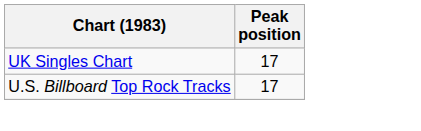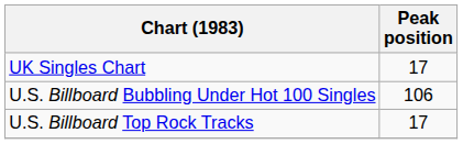 <table class="wikitable sortable">
 <tr>
 <th>Chart (1983)</th>
 <th>Peak<br>position</th>
 </tr>
 <tr>
 <td><a href='#'>UK Singles Chart</a></td>
 <td align="center">17</td>
 </tr>
 <tr>
+<td>U.S. <em>Billboard</em> <a href='#'>Bubbling Under Hot 100 Singles</a></td>
+<td align="center">106</td>
+</tr>
+<tr>
 <td>U.S. <em>Billboard</em> <a href='#'>Top Rock Tracks</a></td>
 <td align="center">17</td>
 </tr>
 <tr>
 </tr>
 </table>
